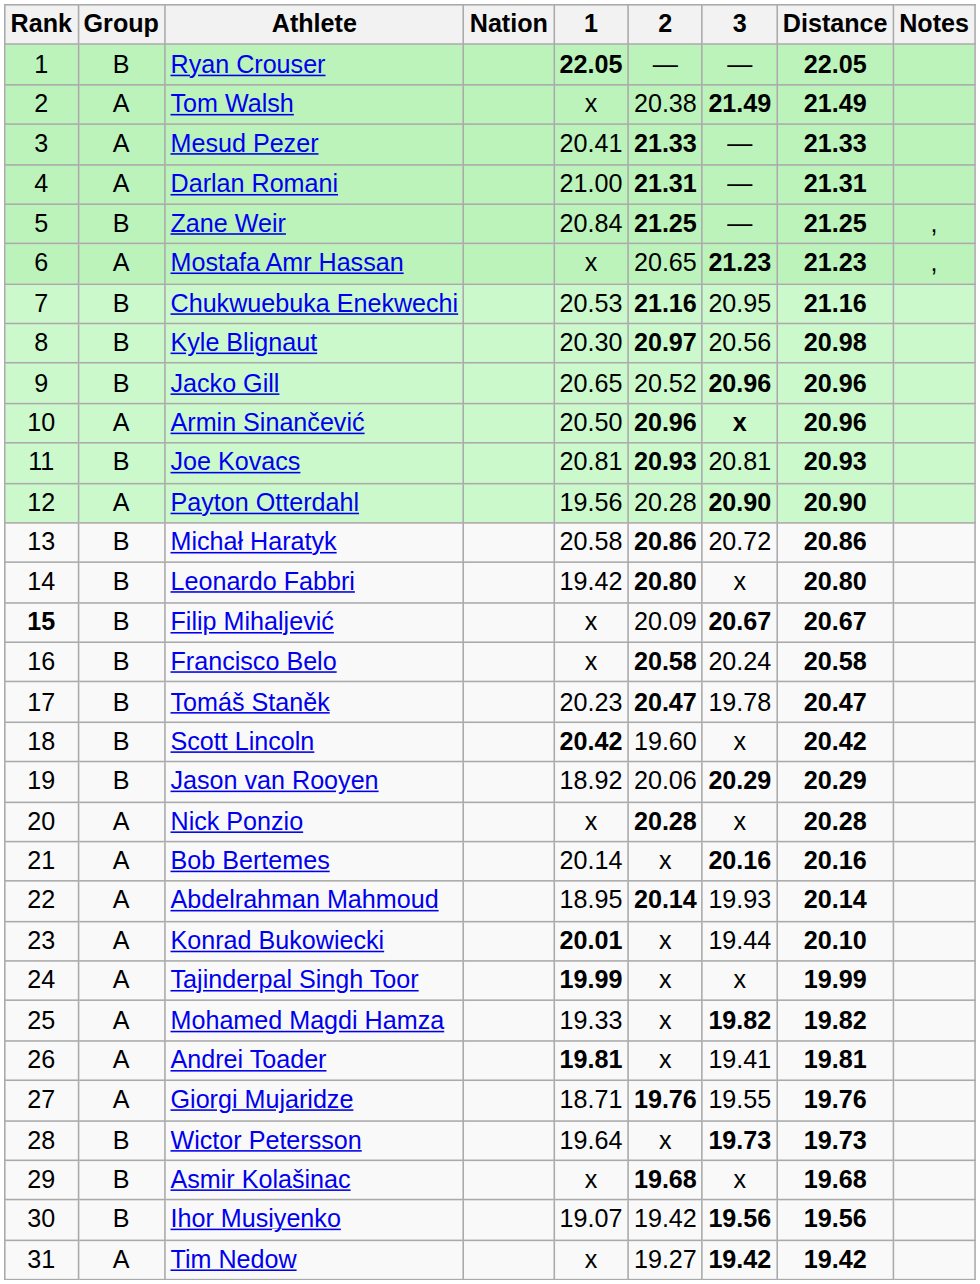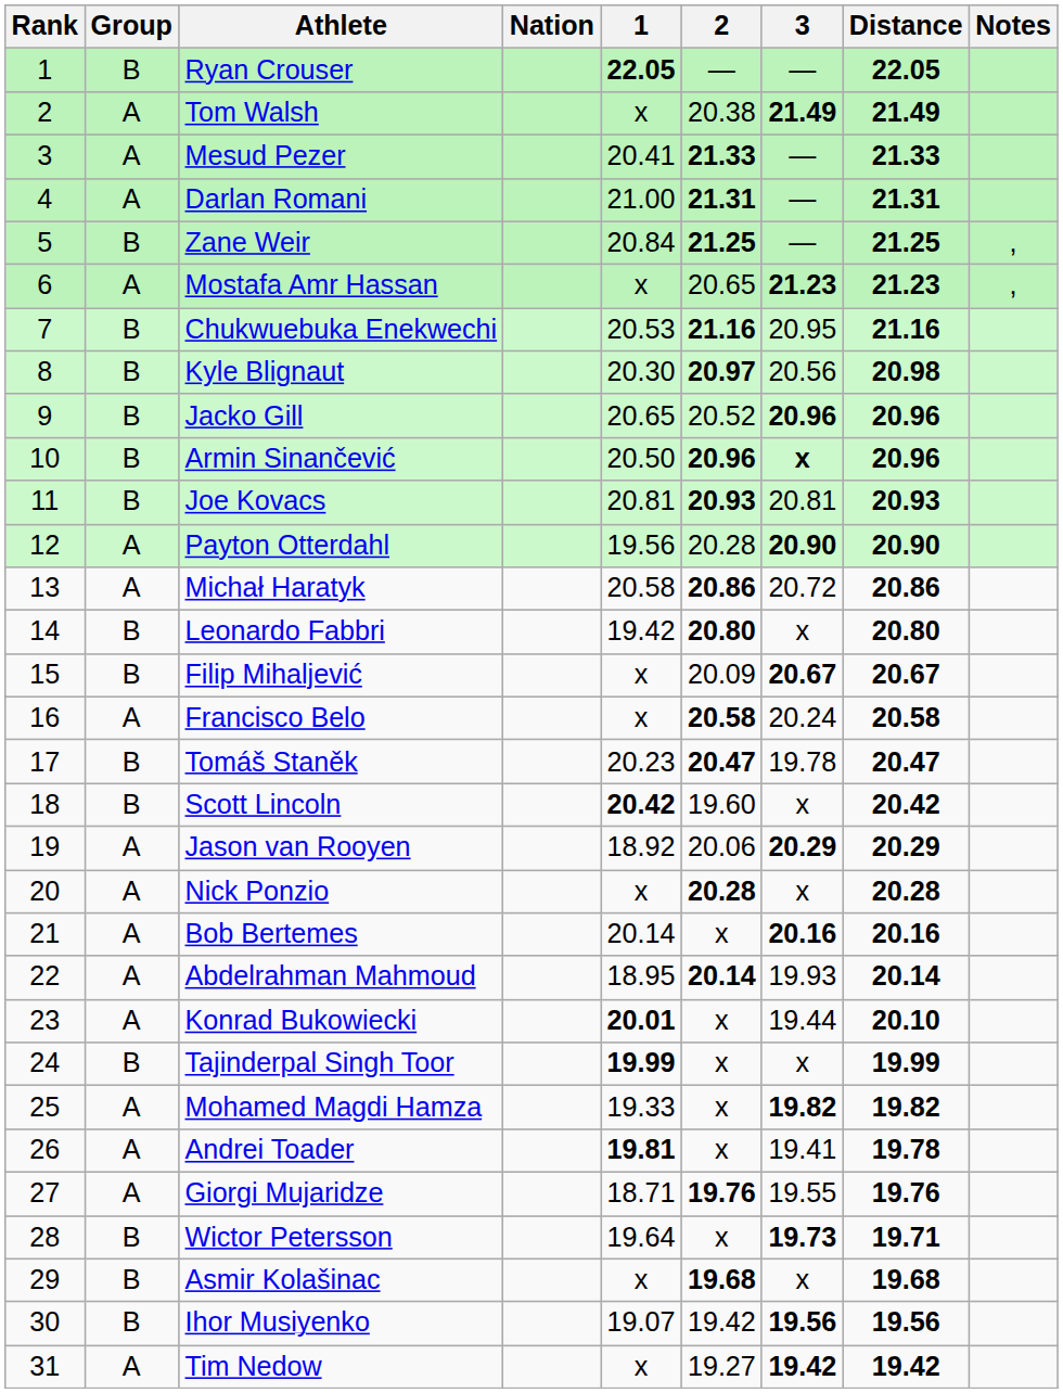 <table class="wikitable sortable" style="text-align:center;">
 <tr>
 <th>Rank</th>
 <th>Group</th>
 <th>Athlete</th>
 <th>Nation</th>
 <th>1</th>
 <th>2</th>
 <th>3</th>
 <th>Distance</th>
 <th>Notes</th>
 </tr>
 <tr bgcolor="#bbf3bb">
 <td>1</td>
 <td>B</td>
 <td align="left"><a href='#'>Ryan Crouser</a></td>
 <td align="left"></td>
 <td><strong>22.05</strong></td>
 <td>—</td>
 <td>—</td>
 <td><strong>22.05</strong></td>
 <td></td>
 </tr>
 <tr bgcolor="#bbf3bb">
 <td>2</td>
 <td>A</td>
 <td align="left"><a href='#'>Tom Walsh</a></td>
 <td align="left"></td>
 <td>x</td>
 <td>20.38</td>
 <td><strong>21.49</strong></td>
 <td><strong>21.49</strong></td>
 <td></td>
 </tr>
 <tr bgcolor="#bbf3bb">
 <td>3</td>
 <td>A</td>
 <td align="left"><a href='#'>Mesud Pezer</a></td>
 <td align="left"></td>
 <td>20.41</td>
 <td><strong>21.33</strong></td>
 <td>—</td>
 <td><strong>21.33</strong></td>
 <td></td>
 </tr>
 <tr bgcolor="#bbf3bb">
 <td>4</td>
 <td>A</td>
 <td align="left"><a href='#'>Darlan Romani</a></td>
 <td align="left"></td>
 <td>21.00</td>
 <td><strong>21.31</strong></td>
 <td>—</td>
 <td><strong>21.31</strong></td>
 <td></td>
 </tr>
 <tr bgcolor="#bbf3bb">
 <td>5</td>
 <td>B</td>
 <td align="left"><a href='#'>Zane Weir</a></td>
 <td align="left"></td>
 <td>20.84</td>
 <td><strong>21.25</strong></td>
 <td>—</td>
 <td><strong>21.25</strong></td>
 <td>, </td>
 </tr>
 <tr bgcolor="#bbf3bb">
 <td>6</td>
 <td>A</td>
 <td align="left"><a href='#'>Mostafa Amr Hassan</a></td>
 <td align="left"></td>
 <td>x</td>
 <td>20.65</td>
 <td><strong>21.23</strong></td>
 <td><strong>21.23</strong></td>
 <td>, </td>
 </tr>
 <tr bgcolor=ccf9cc>
 <td>7</td>
 <td>B</td>
 <td align="left"><a href='#'>Chukwuebuka Enekwechi</a></td>
 <td align="left"></td>
 <td>20.53</td>
 <td><strong>21.16</strong></td>
 <td>20.95</td>
 <td><strong>21.16</strong></td>
 <td></td>
 </tr>
 <tr bgcolor=ccf9cc>
 <td>8</td>
 <td>B</td>
 <td align="left"><a href='#'>Kyle Blignaut</a></td>
 <td align="left"></td>
 <td>20.30</td>
 <td><strong>20.97</strong></td>
 <td>20.56</td>
 <td><strong>20.98</strong></td>
 <td></td>
 </tr>
 <tr bgcolor=ccf9cc>
 <td>9</td>
 <td>B</td>
 <td align="left"><a href='#'>Jacko Gill</a></td>
 <td align="left"></td>
 <td>20.65</td>
 <td>20.52</td>
 <td><strong>20.96</strong></td>
 <td><strong>20.96</strong></td>
 <td></td>
 </tr>
 <tr bgcolor=ccf9cc>
 <td>10</td>
-<td>A</td>
+<td>B</td>
 <td align="left"><a href='#'>Armin Sinančević</a></td>
 <td align="left"></td>
 <td>20.50</td>
 <td><strong>20.96</strong></td>
 <td><strong>x</strong></td>
 <td><strong>20.96</strong></td>
 <td></td>
 </tr>
 <tr bgcolor=ccf9cc>
 <td>11</td>
 <td>B</td>
 <td align="left"><a href='#'>Joe Kovacs</a></td>
 <td align="left"></td>
 <td>20.81</td>
 <td><strong>20.93</strong></td>
 <td>20.81</td>
 <td><strong>20.93</strong></td>
 <td></td>
 </tr>
 <tr bgcolor=ccf9cc>
 <td>12</td>
 <td>A</td>
 <td align="left"><a href='#'>Payton Otterdahl</a></td>
 <td align="left"></td>
 <td>19.56</td>
 <td>20.28</td>
 <td><strong>20.90</strong></td>
 <td><strong>20.90</strong></td>
 <td></td>
 </tr>
 <tr>
 <td>13</td>
-<td>B</td>
+<td>A</td>
 <td align="left"><a href='#'>Michał Haratyk</a></td>
 <td align="left"></td>
 <td>20.58</td>
 <td><strong>20.86</strong></td>
 <td>20.72</td>
 <td><strong>20.86</strong></td>
 <td></td>
 </tr>
 <tr>
 <td>14</td>
 <td>B</td>
 <td align="left"><a href='#'>Leonardo Fabbri</a></td>
 <td align="left"></td>
 <td>19.42</td>
 <td><strong>20.80</strong></td>
 <td>x</td>
 <td><strong>20.80</strong></td>
 <td></td>
 </tr>
 <tr>
-<td><strong>15</strong></td>
+<td>15</td>
 <td>B</td>
 <td align="left"><a href='#'>Filip Mihaljević</a></td>
 <td align="left"></td>
 <td>x</td>
 <td>20.09</td>
 <td><strong>20.67</strong></td>
 <td><strong>20.67</strong></td>
 <td></td>
 </tr>
 <tr>
 <td>16</td>
-<td>B</td>
+<td>A</td>
 <td align="left"><a href='#'>Francisco Belo</a></td>
 <td align="left"></td>
 <td>x</td>
 <td><strong>20.58</strong></td>
 <td>20.24</td>
 <td><strong>20.58</strong></td>
 <td></td>
 </tr>
 <tr>
 <td>17</td>
 <td>B</td>
 <td align="left"><a href='#'>Tomáš Staněk</a></td>
 <td align="left"></td>
 <td>20.23</td>
 <td><strong>20.47</strong></td>
 <td>19.78</td>
 <td><strong>20.47</strong></td>
 <td></td>
 </tr>
 <tr>
 <td>18</td>
 <td>B</td>
 <td align="left"><a href='#'>Scott Lincoln</a></td>
 <td align="left"></td>
 <td><strong>20.42</strong></td>
 <td>19.60</td>
 <td>x</td>
 <td><strong>20.42</strong></td>
 <td></td>
 </tr>
 <tr>
 <td>19</td>
-<td>B</td>
+<td>A</td>
 <td align="left"><a href='#'>Jason van Rooyen</a></td>
 <td align="left"></td>
 <td>18.92</td>
 <td>20.06</td>
 <td><strong>20.29</strong></td>
 <td><strong>20.29</strong></td>
 <td></td>
 </tr>
 <tr>
 <td>20</td>
 <td>A</td>
 <td align="left"><a href='#'>Nick Ponzio</a></td>
 <td align="left"></td>
 <td>x</td>
 <td><strong>20.28</strong></td>
 <td>x</td>
 <td><strong>20.28</strong></td>
 <td></td>
 </tr>
 <tr>
 <td>21</td>
 <td>A</td>
 <td align="left"><a href='#'>Bob Bertemes</a></td>
 <td align="left"></td>
 <td>20.14</td>
 <td>x</td>
 <td><strong>20.16</strong></td>
 <td><strong>20.16</strong></td>
 <td></td>
 </tr>
 <tr>
 <td>22</td>
 <td>A</td>
 <td align="left"><a href='#'>Abdelrahman Mahmoud</a></td>
 <td align="left"></td>
 <td>18.95</td>
 <td><strong>20.14</strong></td>
 <td>19.93</td>
 <td><strong>20.14</strong></td>
 <td></td>
 </tr>
 <tr>
 <td>23</td>
 <td>A</td>
 <td align="left"><a href='#'>Konrad Bukowiecki</a></td>
 <td align="left"></td>
 <td><strong>20.01</strong></td>
 <td>x</td>
 <td>19.44</td>
 <td><strong>20.10</strong></td>
 <td></td>
 </tr>
 <tr>
 <td>24</td>
-<td>A</td>
+<td>B</td>
 <td align="left"><a href='#'>Tajinderpal Singh Toor</a></td>
 <td align="left"></td>
 <td><strong>19.99</strong></td>
 <td>x</td>
 <td>x</td>
 <td><strong>19.99</strong></td>
 <td></td>
 </tr>
 <tr>
 <td>25</td>
 <td>A</td>
 <td align="left"><a href='#'>Mohamed Magdi Hamza</a></td>
 <td align="left"></td>
 <td>19.33</td>
 <td>x</td>
 <td><strong>19.82</strong></td>
 <td><strong>19.82</strong></td>
 <td></td>
 </tr>
 <tr>
 <td>26</td>
 <td>A</td>
 <td align="left"><a href='#'>Andrei Toader</a></td>
 <td align="left"></td>
 <td><strong>19.81</strong></td>
 <td>x</td>
 <td>19.41</td>
-<td><strong>19.81</strong></td>
+<td><strong>19.78</strong></td>
 <td></td>
 </tr>
 <tr>
 <td>27</td>
 <td>A</td>
 <td align="left"><a href='#'>Giorgi Mujaridze</a></td>
 <td align="left"></td>
 <td>18.71</td>
 <td><strong>19.76</strong></td>
 <td>19.55</td>
 <td><strong>19.76</strong></td>
 <td></td>
 </tr>
 <tr>
 <td>28</td>
 <td>B</td>
 <td align="left"><a href='#'>Wictor Petersson</a></td>
 <td align="left"></td>
 <td>19.64</td>
 <td>x</td>
 <td><strong>19.73</strong></td>
-<td><strong>19.73</strong></td>
+<td><strong>19.71</strong></td>
 <td></td>
 </tr>
 <tr>
 <td>29</td>
 <td>B</td>
 <td align="left"><a href='#'>Asmir Kolašinac</a></td>
 <td align="left"></td>
 <td>x</td>
 <td><strong>19.68</strong></td>
 <td>x</td>
 <td><strong>19.68</strong></td>
 <td></td>
 </tr>
 <tr>
 <td>30</td>
 <td>B</td>
 <td align="left"><a href='#'>Ihor Musiyenko</a></td>
 <td align="left"></td>
 <td>19.07</td>
 <td>19.42</td>
 <td><strong>19.56</strong></td>
 <td><strong>19.56</strong></td>
 <td></td>
 </tr>
 <tr>
 <td>31</td>
 <td>A</td>
 <td align="left"><a href='#'>Tim Nedow</a></td>
 <td align="left"></td>
 <td>x</td>
 <td>19.27</td>
 <td><strong>19.42</strong></td>
 <td><strong>19.42</strong></td>
 <td></td>
 </tr>
 </table>
